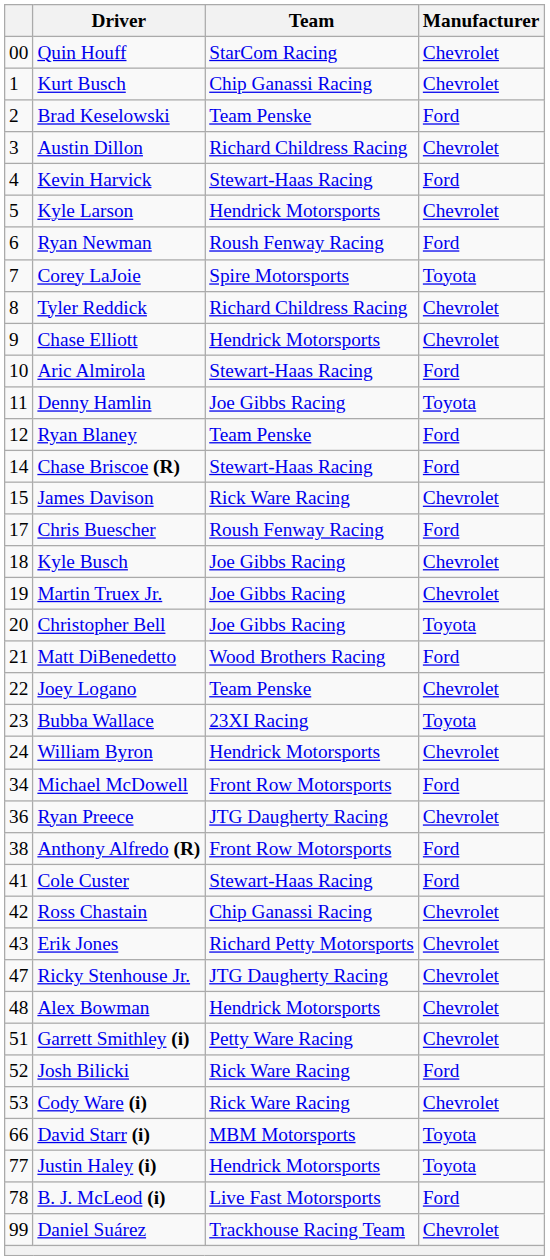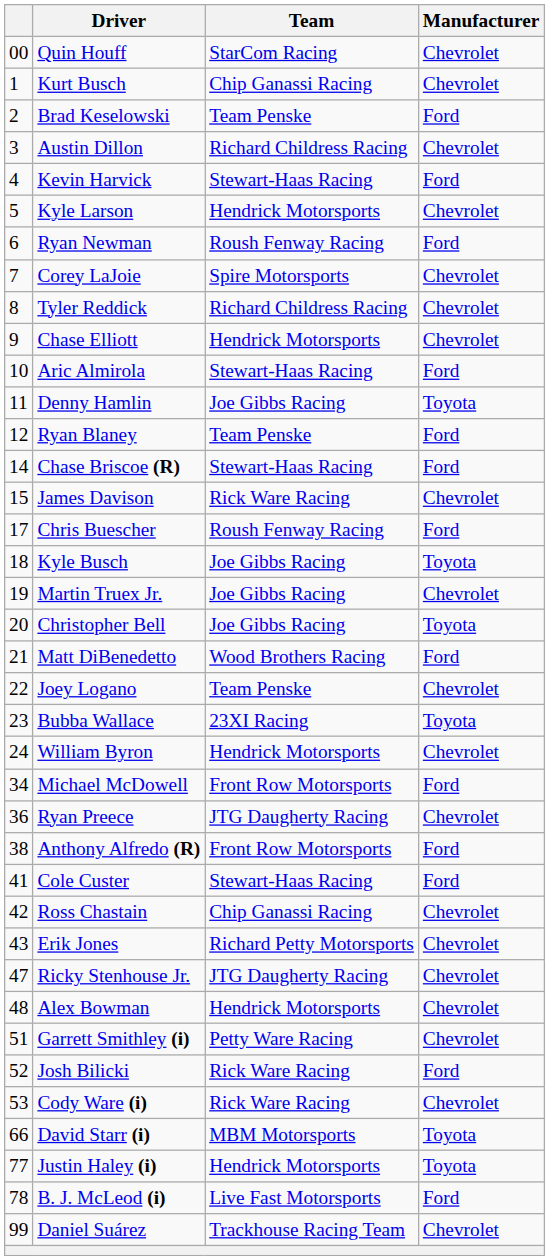 <table class="wikitable" style="font-size:95%">
 <tr>
 <th></th>
 <th>Driver</th>
 <th>Team</th>
 <th>Manufacturer</th>
 </tr>
 <tr>
 <td>00</td>
 <td><a href='#'>Quin Houff</a></td>
 <td><a href='#'>StarCom Racing</a></td>
 <td><a href='#'>Chevrolet</a></td>
 </tr>
 <tr>
 <td>1</td>
 <td><a href='#'>Kurt Busch</a></td>
 <td><a href='#'>Chip Ganassi Racing</a></td>
 <td><a href='#'>Chevrolet</a></td>
 </tr>
 <tr>
 <td>2</td>
 <td><a href='#'>Brad Keselowski</a></td>
 <td><a href='#'>Team Penske</a></td>
 <td><a href='#'>Ford</a></td>
 </tr>
 <tr>
 <td>3</td>
 <td><a href='#'>Austin Dillon</a></td>
 <td><a href='#'>Richard Childress Racing</a></td>
 <td><a href='#'>Chevrolet</a></td>
 </tr>
 <tr>
 <td>4</td>
 <td><a href='#'>Kevin Harvick</a></td>
 <td><a href='#'>Stewart-Haas Racing</a></td>
 <td><a href='#'>Ford</a></td>
 </tr>
 <tr>
 <td>5</td>
 <td><a href='#'>Kyle Larson</a></td>
 <td><a href='#'>Hendrick Motorsports</a></td>
 <td><a href='#'>Chevrolet</a></td>
 </tr>
 <tr>
 <td>6</td>
 <td><a href='#'>Ryan Newman</a></td>
 <td><a href='#'>Roush Fenway Racing</a></td>
 <td><a href='#'>Ford</a></td>
 </tr>
 <tr>
 <td>7</td>
 <td><a href='#'>Corey LaJoie</a></td>
 <td><a href='#'>Spire Motorsports</a></td>
-<td><a href='#'>Toyota</a></td>
+<td><a href='#'>Chevrolet</a></td>
 </tr>
 <tr>
 <td>8</td>
 <td><a href='#'>Tyler Reddick</a></td>
 <td><a href='#'>Richard Childress Racing</a></td>
 <td><a href='#'>Chevrolet</a></td>
 </tr>
 <tr>
 <td>9</td>
 <td><a href='#'>Chase Elliott</a></td>
 <td><a href='#'>Hendrick Motorsports</a></td>
 <td><a href='#'>Chevrolet</a></td>
 </tr>
 <tr>
 <td>10</td>
 <td><a href='#'>Aric Almirola</a></td>
 <td><a href='#'>Stewart-Haas Racing</a></td>
 <td><a href='#'>Ford</a></td>
 </tr>
 <tr>
 <td>11</td>
 <td><a href='#'>Denny Hamlin</a></td>
 <td><a href='#'>Joe Gibbs Racing</a></td>
 <td><a href='#'>Toyota</a></td>
 </tr>
 <tr>
 <td>12</td>
 <td><a href='#'>Ryan Blaney</a></td>
 <td><a href='#'>Team Penske</a></td>
 <td><a href='#'>Ford</a></td>
 </tr>
 <tr>
 <td>14</td>
 <td><a href='#'>Chase Briscoe</a> <strong>(R)</strong></td>
 <td><a href='#'>Stewart-Haas Racing</a></td>
 <td><a href='#'>Ford</a></td>
 </tr>
 <tr>
 <td>15</td>
 <td><a href='#'>James Davison</a></td>
 <td><a href='#'>Rick Ware Racing</a></td>
 <td><a href='#'>Chevrolet</a></td>
 </tr>
 <tr>
 <td>17</td>
 <td><a href='#'>Chris Buescher</a></td>
 <td><a href='#'>Roush Fenway Racing</a></td>
 <td><a href='#'>Ford</a></td>
 </tr>
 <tr>
 <td>18</td>
 <td><a href='#'>Kyle Busch</a></td>
 <td><a href='#'>Joe Gibbs Racing</a></td>
-<td><a href='#'>Chevrolet</a></td>
+<td><a href='#'>Toyota</a></td>
 </tr>
 <tr>
 <td>19</td>
 <td><a href='#'>Martin Truex Jr.</a></td>
 <td><a href='#'>Joe Gibbs Racing</a></td>
 <td><a href='#'>Chevrolet</a></td>
 </tr>
 <tr>
 <td>20</td>
 <td><a href='#'>Christopher Bell</a></td>
 <td><a href='#'>Joe Gibbs Racing</a></td>
 <td><a href='#'>Toyota</a></td>
 </tr>
 <tr>
 <td>21</td>
 <td><a href='#'>Matt DiBenedetto</a></td>
 <td><a href='#'>Wood Brothers Racing</a></td>
 <td><a href='#'>Ford</a></td>
 </tr>
 <tr>
 <td>22</td>
 <td><a href='#'>Joey Logano</a></td>
 <td><a href='#'>Team Penske</a></td>
 <td><a href='#'>Chevrolet</a></td>
 </tr>
 <tr>
 <td>23</td>
 <td><a href='#'>Bubba Wallace</a></td>
 <td><a href='#'>23XI Racing</a></td>
 <td><a href='#'>Toyota</a></td>
 </tr>
 <tr>
 <td>24</td>
 <td><a href='#'>William Byron</a></td>
 <td><a href='#'>Hendrick Motorsports</a></td>
 <td><a href='#'>Chevrolet</a></td>
 </tr>
 <tr>
 <td>34</td>
 <td><a href='#'>Michael McDowell</a></td>
 <td><a href='#'>Front Row Motorsports</a></td>
 <td><a href='#'>Ford</a></td>
 </tr>
 <tr>
 <td>36</td>
 <td><a href='#'>Ryan Preece</a></td>
 <td><a href='#'>JTG Daugherty Racing</a></td>
 <td><a href='#'>Chevrolet</a></td>
 </tr>
 <tr>
 <td>38</td>
 <td><a href='#'>Anthony Alfredo</a> <strong>(R)</strong></td>
 <td><a href='#'>Front Row Motorsports</a></td>
 <td><a href='#'>Ford</a></td>
 </tr>
 <tr>
 <td>41</td>
 <td><a href='#'>Cole Custer</a></td>
 <td><a href='#'>Stewart-Haas Racing</a></td>
 <td><a href='#'>Ford</a></td>
 </tr>
 <tr>
 <td>42</td>
 <td><a href='#'>Ross Chastain</a></td>
 <td><a href='#'>Chip Ganassi Racing</a></td>
 <td><a href='#'>Chevrolet</a></td>
 </tr>
 <tr>
 <td>43</td>
 <td><a href='#'>Erik Jones</a></td>
 <td><a href='#'>Richard Petty Motorsports</a></td>
 <td><a href='#'>Chevrolet</a></td>
 </tr>
 <tr>
 <td>47</td>
 <td><a href='#'>Ricky Stenhouse Jr.</a></td>
 <td><a href='#'>JTG Daugherty Racing</a></td>
 <td><a href='#'>Chevrolet</a></td>
 </tr>
 <tr>
 <td>48</td>
 <td><a href='#'>Alex Bowman</a></td>
 <td><a href='#'>Hendrick Motorsports</a></td>
 <td><a href='#'>Chevrolet</a></td>
 </tr>
 <tr>
 <td>51</td>
 <td><a href='#'>Garrett Smithley</a> <strong>(i)</strong></td>
 <td><a href='#'>Petty Ware Racing</a></td>
 <td><a href='#'>Chevrolet</a></td>
 </tr>
 <tr>
 <td>52</td>
 <td><a href='#'>Josh Bilicki</a></td>
 <td><a href='#'>Rick Ware Racing</a></td>
 <td><a href='#'>Ford</a></td>
 </tr>
 <tr>
 <td>53</td>
 <td><a href='#'>Cody Ware</a> <strong>(i)</strong></td>
 <td><a href='#'>Rick Ware Racing</a></td>
 <td><a href='#'>Chevrolet</a></td>
 </tr>
 <tr>
 <td>66</td>
 <td><a href='#'>David Starr</a> <strong>(i)</strong></td>
 <td><a href='#'>MBM Motorsports</a></td>
 <td><a href='#'>Toyota</a></td>
 </tr>
 <tr>
 <td>77</td>
 <td><a href='#'>Justin Haley</a> <strong>(i)</strong></td>
 <td><a href='#'>Hendrick Motorsports</a></td>
 <td><a href='#'>Toyota</a></td>
 </tr>
 <tr>
 <td>78</td>
 <td><a href='#'>B. J. McLeod</a> <strong>(i)</strong></td>
 <td><a href='#'>Live Fast Motorsports</a></td>
 <td><a href='#'>Ford</a></td>
 </tr>
 <tr>
 <td>99</td>
 <td><a href='#'>Daniel Suárez</a></td>
 <td><a href='#'>Trackhouse Racing Team</a></td>
 <td><a href='#'>Chevrolet</a></td>
 </tr>
 <tr>
 <th colspan="4"></th>
 </tr>
 </table>
